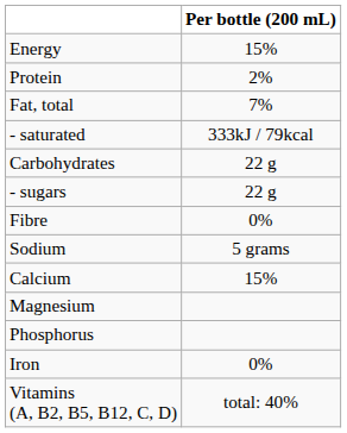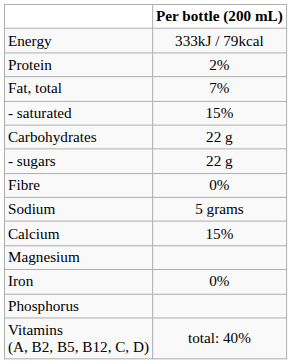 <table class="wikitable">
 <tr style="text-align:center; background:#fff;">
 <td></td>
 <td><strong>Per bottle (200 mL)</strong></td>
 </tr>
 <tr>
 <td>Energy</td>
-<td style="text-align:center;">15%</td>
+<td style="text-align:center;">333kJ / 79kcal</td>
 </tr>
 <tr>
 <td>Protein</td>
 <td style="text-align:center;">2%</td>
 </tr>
 <tr>
 <td>Fat, total</td>
 <td style="text-align:center;">7%</td>
 </tr>
 <tr>
 <td>- saturated</td>
-<td style="text-align:center;">333kJ / 79kcal</td>
+<td style="text-align:center;">15%</td>
 </tr>
 <tr>
 <td>Carbohydrates</td>
 <td style="text-align:center;">22 g</td>
 </tr>
 <tr>
 <td>- sugars</td>
 <td style="text-align:center;">22 g</td>
 </tr>
 <tr>
 <td>Fibre</td>
 <td style="text-align:center;">0%</td>
 </tr>
 <tr>
 <td>Sodium</td>
 <td style="text-align:center;">5 grams</td>
 </tr>
 <tr>
 <td>Calcium</td>
 <td style="text-align:center;">15%</td>
 </tr>
 <tr>
 <td>Magnesium</td>
 <td style="text-align:center;"></td>
 </tr>
 <tr>
+<td>Iron</td>
+<td style="text-align:center;">0%</td>
+</tr>
+<tr>
 <td>Phosphorus</td>
 <td style="text-align:center;"></td>
-</tr>
-<tr>
-<td>Iron</td>
-<td style="text-align:center;">0%</td>
 </tr>
 <tr>
 <td>Vitamins<br>(A, B2, B5, B12, C, D)</td>
 <td style="text-align:center;">total: 40%</td>
 </tr>
 </table>
